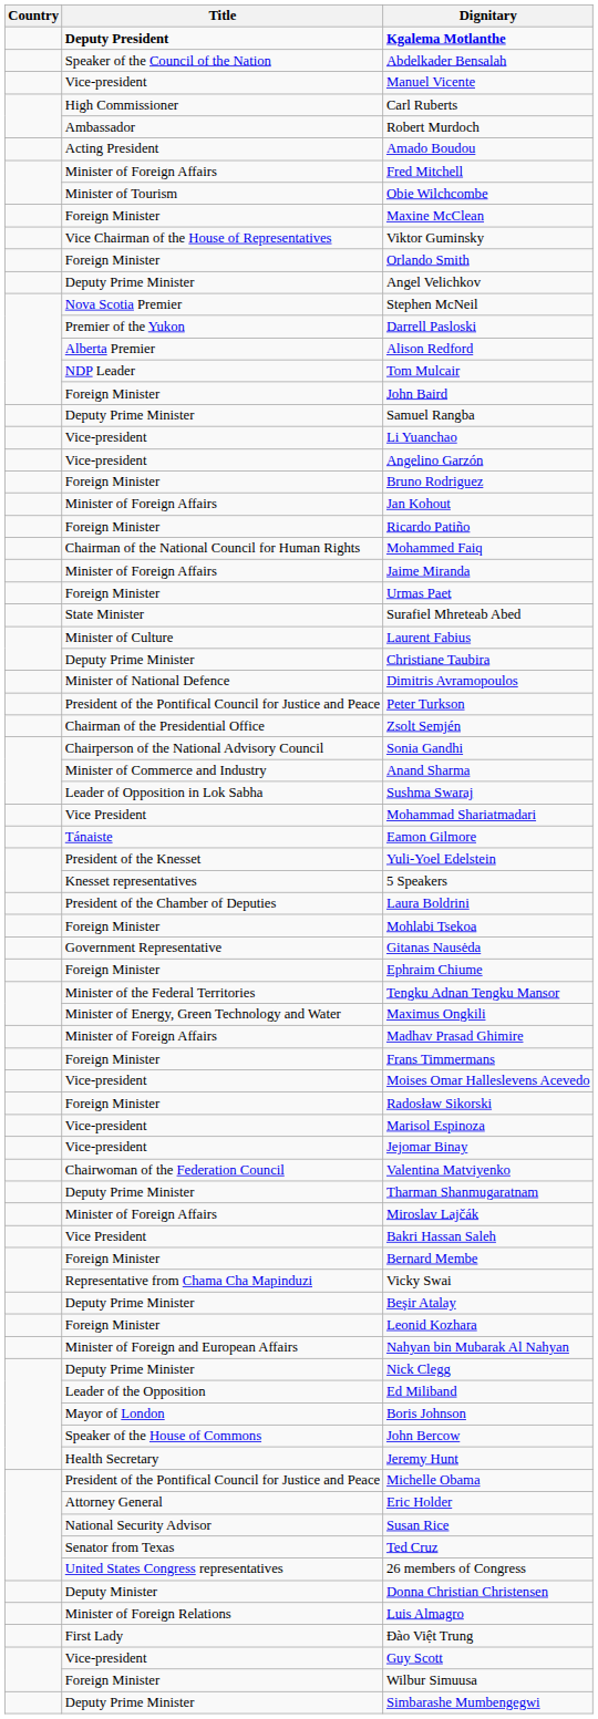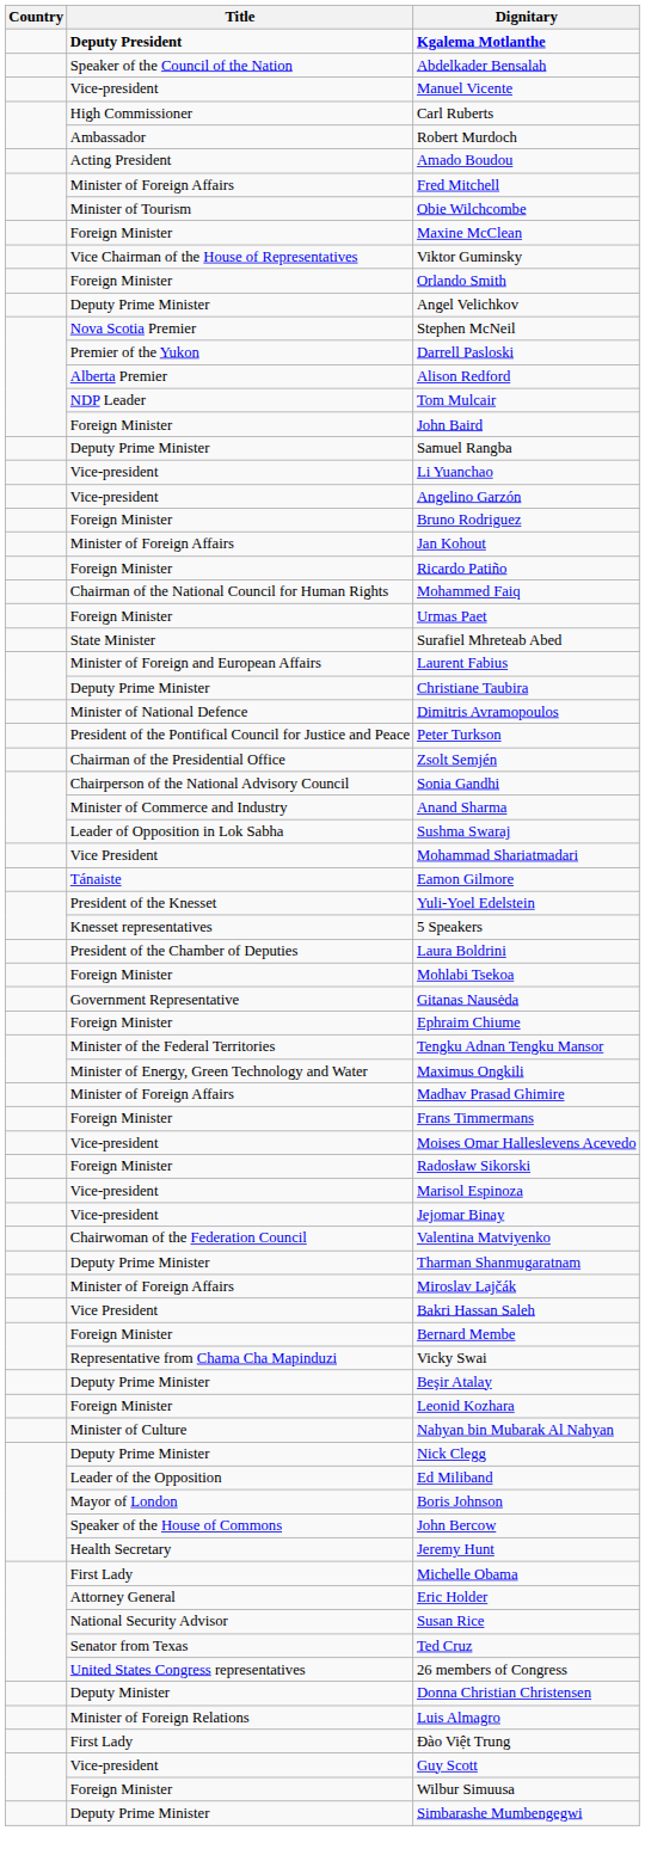 <table class="wikitable sortable">
 <tr>
 <th>Country</th>
 <th>Title</th>
 <th>Dignitary</th>
 </tr>
 <tr>
 <td><strong></strong></td>
 <td><strong>Deputy President</strong></td>
 <td><strong><a href='#'>Kgalema Motlanthe</a></strong></td>
 </tr>
 <tr>
 <td></td>
 <td>Speaker of the <a href='#'>Council of the Nation</a></td>
 <td><a href='#'>Abdelkader Bensalah</a></td>
 </tr>
 <tr>
 <td></td>
 <td>Vice-president</td>
 <td><a href='#'>Manuel Vicente</a></td>
 </tr>
 <tr>
 <td rowspan="2"></td>
 <td>High Commissioner</td>
 <td>Carl Ruberts</td>
 </tr>
 <tr>
 <td>Ambassador</td>
 <td>Robert Murdoch</td>
 </tr>
 <tr>
 <td></td>
 <td>Acting President</td>
 <td><a href='#'>Amado Boudou</a></td>
 </tr>
 <tr>
 <td rowspan="2"></td>
 <td>Minister of Foreign Affairs</td>
 <td><a href='#'>Fred Mitchell</a></td>
 </tr>
 <tr>
 <td>Minister of Tourism</td>
 <td><a href='#'>Obie Wilchcombe</a></td>
 </tr>
 <tr>
 <td></td>
 <td>Foreign Minister</td>
 <td><a href='#'>Maxine McClean</a></td>
 </tr>
 <tr>
 <td></td>
 <td>Vice Chairman of the <a href='#'>House of Representatives</a></td>
 <td>Viktor Guminsky</td>
 </tr>
 <tr>
 <td></td>
 <td>Foreign Minister</td>
 <td><a href='#'>Orlando Smith</a></td>
 </tr>
 <tr>
 <td></td>
 <td>Deputy Prime Minister</td>
 <td>Angel Velichkov</td>
 </tr>
 <tr>
 <td rowspan="5"></td>
 <td><a href='#'>Nova Scotia</a> Premier</td>
 <td>Stephen McNeil</td>
 </tr>
 <tr>
 <td>Premier of the <a href='#'>Yukon</a></td>
 <td><a href='#'>Darrell Pasloski</a></td>
 </tr>
 <tr>
 <td><a href='#'>Alberta</a> Premier</td>
 <td><a href='#'>Alison Redford</a></td>
 </tr>
 <tr>
 <td><a href='#'>NDP</a> Leader</td>
 <td><a href='#'>Tom Mulcair</a></td>
 </tr>
 <tr>
 <td>Foreign Minister</td>
 <td><a href='#'>John Baird</a></td>
 </tr>
 <tr>
 <td></td>
 <td>Deputy Prime Minister</td>
 <td>Samuel Rangba</td>
 </tr>
 <tr>
 <td></td>
 <td>Vice-president</td>
 <td><a href='#'>Li Yuanchao</a></td>
 </tr>
 <tr>
 <td></td>
 <td>Vice-president</td>
 <td><a href='#'>Angelino Garzón</a></td>
 </tr>
 <tr>
 <td></td>
 <td>Foreign Minister</td>
 <td><a href='#'>Bruno Rodriguez</a></td>
 </tr>
 <tr>
 <td></td>
 <td>Minister of Foreign Affairs</td>
 <td><a href='#'>Jan Kohout</a></td>
 </tr>
 <tr>
 <td></td>
 <td>Foreign Minister</td>
 <td><a href='#'>Ricardo Patiño</a></td>
 </tr>
 <tr>
 <td></td>
 <td>Chairman of the National Council for Human Rights</td>
 <td><a href='#'>Mohammed Faiq</a></td>
 </tr>
 <tr>
 <td></td>
-<td>Minister of Foreign Affairs</td>
-<td><a href='#'>Jaime Miranda</a></td>
-</tr>
-<tr>
-<td></td>
 <td>Foreign Minister</td>
 <td><a href='#'>Urmas Paet</a></td>
 </tr>
 <tr>
 <td></td>
 <td>State Minister</td>
 <td>Surafiel Mhreteab Abed</td>
 </tr>
 <tr>
 <td rowspan="2"></td>
-<td>Minister of Culture</td>
+<td>Minister of Foreign and European Affairs</td>
 <td><a href='#'>Laurent Fabius</a></td>
 </tr>
 <tr>
 <td>Deputy Prime Minister</td>
 <td><a href='#'>Christiane Taubira</a></td>
 </tr>
 <tr>
 <td></td>
 <td>Minister of National Defence</td>
 <td><a href='#'>Dimitris Avramopoulos</a></td>
 </tr>
 <tr>
 <td></td>
 <td>President of the Pontifical Council for Justice and Peace</td>
 <td><a href='#'>Peter Turkson</a></td>
 </tr>
 <tr>
 <td></td>
 <td>Chairman of the Presidential Office</td>
 <td><a href='#'>Zsolt Semjén</a></td>
 </tr>
 <tr>
 <td rowspan="3"></td>
 <td>Chairperson of the National Advisory Council</td>
 <td><a href='#'>Sonia Gandhi</a></td>
 </tr>
 <tr>
 <td>Minister of Commerce and Industry</td>
 <td><a href='#'>Anand Sharma</a></td>
 </tr>
 <tr>
 <td>Leader of Opposition in Lok Sabha</td>
 <td><a href='#'>Sushma Swaraj</a></td>
 </tr>
 <tr>
 <td></td>
 <td>Vice President</td>
 <td><a href='#'>Mohammad Shariatmadari</a></td>
 </tr>
 <tr>
 <td></td>
 <td><a href='#'>Tánaiste</a></td>
 <td><a href='#'>Eamon Gilmore</a></td>
 </tr>
 <tr>
 <td rowspan="2"></td>
 <td>President of the Knesset</td>
 <td><a href='#'>Yuli-Yoel Edelstein</a></td>
 </tr>
 <tr>
 <td>Knesset representatives</td>
 <td>5 Speakers</td>
 </tr>
 <tr>
 <td></td>
 <td>President of the Chamber of Deputies</td>
 <td><a href='#'>Laura Boldrini</a></td>
 </tr>
 <tr>
 <td></td>
 <td>Foreign Minister</td>
 <td><a href='#'>Mohlabi Tsekoa</a></td>
 </tr>
 <tr>
 <td></td>
 <td>Government Representative</td>
 <td><a href='#'>Gitanas Nausėda</a></td>
 </tr>
 <tr>
 <td></td>
 <td>Foreign Minister</td>
 <td><a href='#'>Ephraim Chiume</a></td>
 </tr>
 <tr>
 <td rowspan="2"></td>
 <td>Minister of the Federal Territories</td>
 <td><a href='#'>Tengku Adnan Tengku Mansor</a></td>
 </tr>
 <tr>
 <td>Minister of Energy, Green Technology and Water</td>
 <td><a href='#'>Maximus Ongkili</a></td>
 </tr>
 <tr>
 <td></td>
 <td>Minister of Foreign Affairs</td>
 <td><a href='#'>Madhav Prasad Ghimire</a></td>
 </tr>
 <tr>
 <td></td>
 <td>Foreign Minister</td>
 <td><a href='#'>Frans Timmermans</a></td>
 </tr>
 <tr>
 <td></td>
 <td>Vice-president</td>
 <td><a href='#'>Moises Omar Halleslevens Acevedo</a></td>
 </tr>
 <tr>
 <td></td>
 <td>Foreign Minister</td>
 <td><a href='#'>Radosław Sikorski</a></td>
 </tr>
 <tr>
 <td></td>
 <td>Vice-president</td>
 <td><a href='#'>Marisol Espinoza</a></td>
 </tr>
 <tr>
 <td></td>
 <td>Vice-president</td>
 <td><a href='#'>Jejomar Binay</a></td>
 </tr>
 <tr>
 <td></td>
 <td>Chairwoman of the <a href='#'>Federation Council</a></td>
 <td><a href='#'>Valentina Matviyenko</a></td>
 </tr>
 <tr>
 <td></td>
 <td>Deputy Prime Minister</td>
 <td><a href='#'>Tharman Shanmugaratnam</a></td>
 </tr>
 <tr>
 <td></td>
 <td>Minister of Foreign Affairs</td>
 <td><a href='#'>Miroslav Lajčák</a></td>
 </tr>
 <tr>
 <td></td>
 <td>Vice President</td>
 <td><a href='#'>Bakri Hassan Saleh</a></td>
 </tr>
 <tr>
 <td rowspan="2"></td>
 <td>Foreign Minister</td>
 <td><a href='#'>Bernard Membe</a></td>
 </tr>
 <tr>
 <td>Representative from <a href='#'>Chama Cha Mapinduzi</a></td>
 <td>Vicky Swai</td>
 </tr>
 <tr>
 <td></td>
 <td>Deputy Prime Minister</td>
 <td><a href='#'>Beşir Atalay</a></td>
 </tr>
 <tr>
 <td></td>
 <td>Foreign Minister</td>
 <td><a href='#'>Leonid Kozhara</a></td>
 </tr>
 <tr>
 <td></td>
-<td>Minister of Foreign and European Affairs</td>
+<td>Minister of Culture</td>
 <td><a href='#'>Nahyan bin Mubarak Al Nahyan</a></td>
 </tr>
 <tr>
 <td rowspan="5"></td>
 <td>Deputy Prime Minister</td>
 <td><a href='#'>Nick Clegg</a></td>
 </tr>
 <tr>
 <td>Leader of the Opposition</td>
 <td><a href='#'>Ed Miliband</a></td>
 </tr>
 <tr>
 <td>Mayor of <a href='#'>London</a></td>
 <td><a href='#'>Boris Johnson</a></td>
 </tr>
 <tr>
 <td>Speaker of the <a href='#'>House of Commons</a></td>
 <td><a href='#'>John Bercow</a></td>
 </tr>
 <tr>
 <td>Health Secretary</td>
 <td><a href='#'>Jeremy Hunt</a></td>
 </tr>
 <tr>
 <td rowspan="5"></td>
-<td>President of the Pontifical Council for Justice and Peace</td>
+<td>First Lady</td>
 <td><a href='#'>Michelle Obama</a></td>
 </tr>
 <tr>
 <td>Attorney General</td>
 <td><a href='#'>Eric Holder</a></td>
 </tr>
 <tr>
 <td>National Security Advisor</td>
 <td><a href='#'>Susan Rice</a></td>
 </tr>
 <tr>
 <td>Senator from Texas</td>
 <td><a href='#'>Ted Cruz</a></td>
 </tr>
 <tr>
 <td><a href='#'>United States Congress</a> representatives</td>
 <td>26 members of Congress</td>
 </tr>
 <tr>
 <td></td>
 <td>Deputy Minister</td>
 <td><a href='#'>Donna Christian Christensen</a></td>
 </tr>
 <tr>
 <td></td>
 <td>Minister of Foreign Relations</td>
 <td><a href='#'>Luis Almagro</a></td>
 </tr>
 <tr>
 <td></td>
 <td>First Lady</td>
 <td>Đào Việt Trung</td>
 </tr>
 <tr>
 <td rowspan="2"></td>
 <td>Vice-president</td>
 <td><a href='#'>Guy Scott</a></td>
 </tr>
 <tr>
 <td>Foreign Minister</td>
 <td>Wilbur Simuusa</td>
 </tr>
 <tr>
 <td></td>
 <td>Deputy Prime Minister</td>
 <td><a href='#'>Simbarashe Mumbengegwi</a></td>
 </tr>
 </table>
